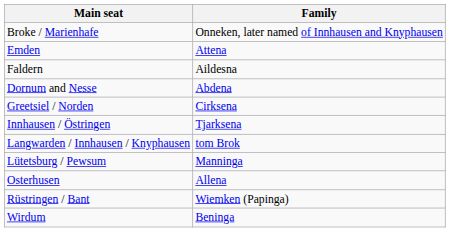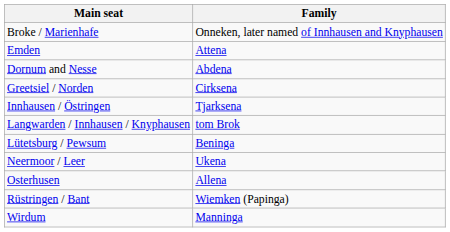 <table class="wikitable float-right">
 <tr>
 <th>Main seat</th>
 <th>Family</th>
 </tr>
 <tr>
 <td>Broke / <a href='#'>Marienhafe</a></td>
 <td>Onneken, later named <a href='#'>of Innhausen and Knyphausen</a></td>
 </tr>
 <tr>
 <td><a href='#'>Emden</a></td>
 <td><a href='#'>Attena</a></td>
-</tr>
-<tr>
-<td>Faldern</td>
-<td>Aildesna</td>
 </tr>
 <tr>
 <td><a href='#'>Dornum</a> and <a href='#'>Nesse</a></td>
 <td><a href='#'>Abdena</a></td>
 </tr>
 <tr>
 <td><a href='#'>Greetsiel</a> / <a href='#'>Norden</a></td>
 <td><a href='#'>Cirksena</a></td>
 </tr>
 <tr>
 <td><a href='#'>Innhausen</a> / <a href='#'>Östringen</a></td>
 <td><a href='#'>Tjarksena</a></td>
 </tr>
 <tr>
 <td><a href='#'>Langwarden</a> / <a href='#'>Innhausen</a> / <a href='#'>Knyphausen</a></td>
 <td><a href='#'>tom Brok</a></td>
 </tr>
 <tr>
 <td><a href='#'>Lütetsburg</a> / <a href='#'>Pewsum</a></td>
-<td><a href='#'>Manninga</a></td>
+<td><a href='#'>Beninga</a></td>
+</tr>
+<tr>
+<td><a href='#'>Neermoor</a> / <a href='#'>Leer</a></td>
+<td><a href='#'>Ukena</a></td>
 </tr>
 <tr>
 <td><a href='#'>Osterhusen</a></td>
 <td><a href='#'>Allena</a></td>
 </tr>
 <tr>
 <td><a href='#'>Rüstringen</a> / <a href='#'>Bant</a></td>
 <td><a href='#'>Wiemken</a> (Papinga)</td>
 </tr>
 <tr>
 <td><a href='#'>Wirdum</a></td>
-<td><a href='#'>Beninga</a></td>
+<td><a href='#'>Manninga</a></td>
 </tr>
 </table>
